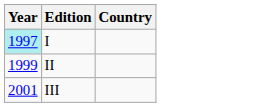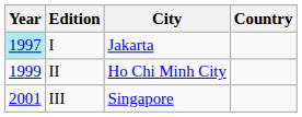 <table class="wikitable" style="font-size:90%">
 <tr>
 <th>Year</th>
 <th>Edition</th>
+<th>City</th>
 <th>Country</th>
 </tr>
 <tr>
 <td style="background: paleturquoise;"><a href='#'>1997</a></td>
 <td>I</td>
+<td><a href='#'>Jakarta</a></td>
 <td></td>
 </tr>
 <tr>
 <td><a href='#'>1999</a></td>
 <td>II</td>
+<td><a href='#'>Ho Chi Minh City</a></td>
 <td></td>
 </tr>
 <tr>
 <td><a href='#'>2001</a></td>
 <td>III</td>
+<td><a href='#'>Singapore</a></td>
 <td></td>
 </tr>
 </table>
